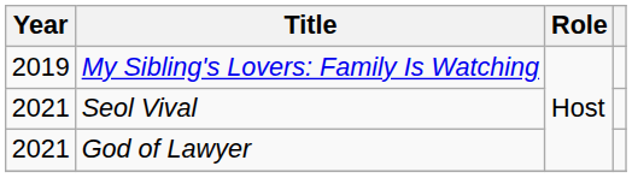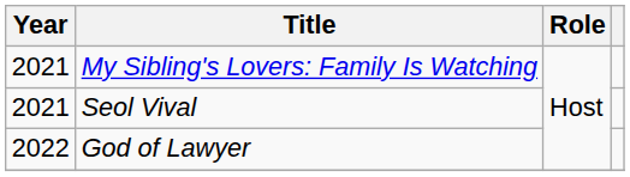 <table class="wikitable sortable">
 <tr>
 <th>Year</th>
 <th>Title</th>
 <th>Role</th>
 <th class="unsortable"></th>
 </tr>
 <tr>
-<td>2019</td>
+<td>2021</td>
 <td><em><a href='#'>My Sibling's Lovers: Family Is Watching</a></em></td>
 <td rowspan=3>Host</td>
 <td></td>
 </tr>
 <tr>
 <td>2021</td>
 <td><em>Seol Vival  </em></td>
 <td></td>
 </tr>
 <tr>
-<td>2021</td>
+<td>2022</td>
 <td><em> God of Lawyer<strong></td>
 <td></td>
 </tr>
 <tr>
 </tr>
 </table>
